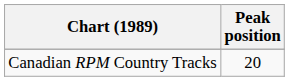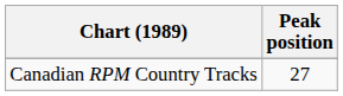 <table class="wikitable sortable">
 <tr>
 <th align="left">Chart (1989)</th>
 <th align="center">Peak<br>position</th>
 </tr>
 <tr>
 </tr>
 <tr>
 <td align="left">Canadian <em>RPM</em> Country Tracks</td>
-<td align="center">20</td>
+<td align="center">27</td>
 </tr>
 </table>
